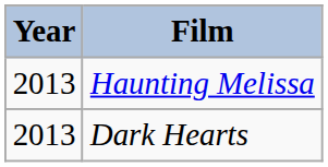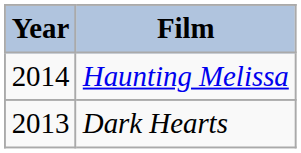 <table class="wikitable" style="font-size:95%;">
 <tr>
 <th style="background:#B0C4DE;">Year</th>
 <th style="background:#B0C4DE;">Film</th>
 </tr>
 <tr>
-<td>2013</td>
+<td>2014</td>
 <td><em><a href='#'>Haunting Melissa</a></em></td>
 </tr>
 <tr>
 <td>2013</td>
 <td><em>Dark Hearts</em></td>
 </tr>
 </table>
